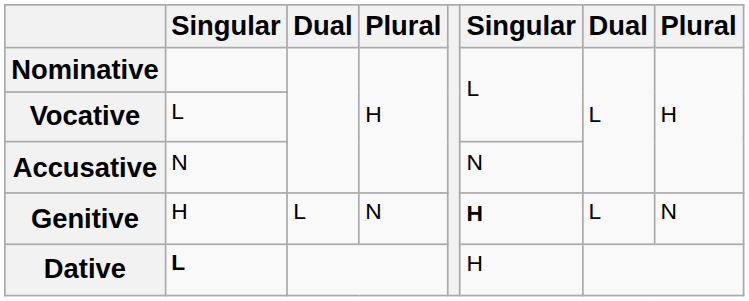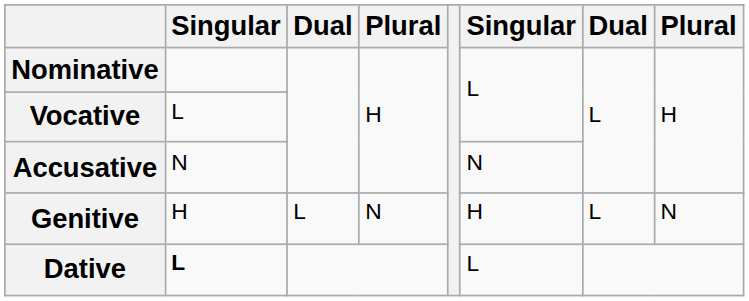 <table class="wikitable">
 <tr>
 <th></th>
 <th>Singular</th>
 <th>Dual</th>
 <th>Plural</th>
 <th rowspan="6"></th>
 <th>Singular</th>
 <th>Dual</th>
 <th>Plural</th>
 </tr>
 <tr>
 <th>Nominative</th>
 <td></td>
 <td rowspan="3"></td>
 <td rowspan="3"><sup>H</sup></td>
 <td rowspan="2"><sup>L</sup></td>
 <td rowspan="3"><sup>L</sup></td>
 <td rowspan="3"><sup>H</sup></td>
 </tr>
 <tr>
 <th>Vocative</th>
 <td><sup>L</sup></td>
 </tr>
 <tr>
 <th>Accusative</th>
 <td><sup>N</sup></td>
 <td><sup>N</sup></td>
 </tr>
 <tr>
 <th>Genitive</th>
 <td><sup>H</sup></td>
 <td><sup>L</sup></td>
 <td><sup>N</sup></td>
-<td><strong><sup>H</sup></strong></td>
+<td><sup>H</sup></td>
 <td><sup>L</sup></td>
 <td><sup>N</sup></td>
 </tr>
 <tr>
 <th>Dative</th>
 <td><strong><sup>L</sup></strong></td>
 <td colspan="2"></td>
-<td><sup>H</sup></td>
+<td><sup>L</sup></td>
 <td colspan="2"></td>
 </tr>
 </table>
